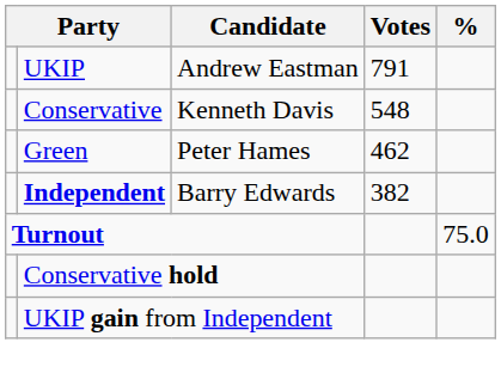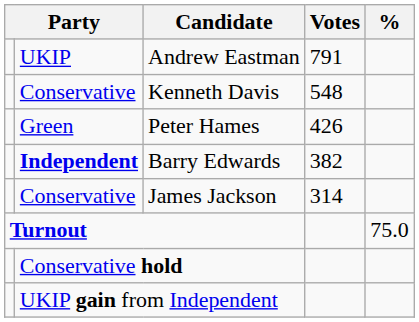 <table class="wikitable">
 <tr>
 <th colspan="2">Party</th>
 <th>Candidate</th>
 <th>Votes</th>
 <th>%</th>
 </tr>
 <tr>
 <td></td>
 <td><a href='#'>UKIP</a></td>
 <td>Andrew Eastman</td>
 <td>791</td>
 <td></td>
 </tr>
 <tr>
 <td></td>
 <td><a href='#'>Conservative</a></td>
 <td>Kenneth Davis</td>
 <td>548</td>
 <td></td>
 </tr>
 <tr>
 <td></td>
 <td><a href='#'>Green</a></td>
 <td>Peter Hames</td>
-<td>462</td>
+<td>426</td>
 <td></td>
 </tr>
 <tr>
 <td></td>
 <td><strong><a href='#'>Independent</a></strong></td>
 <td>Barry Edwards</td>
 <td>382</td>
+<td></td>
+</tr>
+<tr>
+<td></td>
+<td><a href='#'>Conservative</a></td>
+<td>James Jackson</td>
+<td>314</td>
 <td></td>
 </tr>
 <tr>
 <td colspan="3"><strong><a href='#'>Turnout</a></strong></td>
 <td></td>
 <td>75.0</td>
 </tr>
 <tr>
 <td></td>
 <td colspan="2"><a href='#'>Conservative</a> <strong>hold</strong></td>
 <td></td>
 <td></td>
 </tr>
 <tr>
 <td></td>
 <td colspan="2"><a href='#'>UKIP</a> <strong>gain</strong> from <a href='#'>Independent</a></td>
 <td></td>
 <td></td>
 </tr>
 </table>
